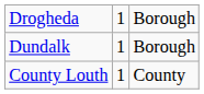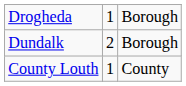 <table class="wikitable sortable">
 <tr>
 <td><a href='#'>Drogheda</a></td>
 <td align="center">1</td>
 <td>Borough</td>
 </tr>
 <tr>
 <td><a href='#'>Dundalk</a></td>
-<td align="center">1</td>
+<td align="center">2</td>
 <td>Borough</td>
 </tr>
 <tr>
 <td><a href='#'>County Louth</a></td>
 <td>1</td>
 <td>County</td>
 </tr>
 </table>
